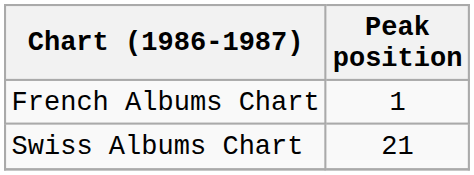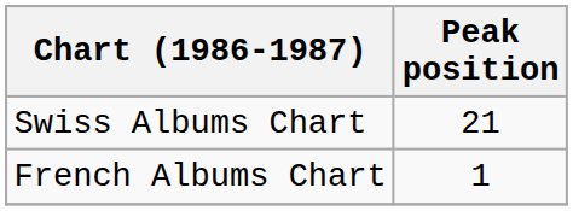 <table class="wikitable sortable">
 <tr>
 <th align="left">Chart (1986-1987)</th>
 <th align="center">Peak<br>position</th>
 </tr>
 <tr>
+<td align="left">Swiss Albums Chart</td>
+<td align="center">21</td>
+</tr>
+<tr>
 <td align="left">French Albums Chart</td>
 <td align="center">1</td>
 </tr>
 <tr>
-<td align="left">Swiss Albums Chart</td>
-<td align="center">21</td>
-</tr>
-<tr>
 </tr>
 </table>
